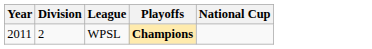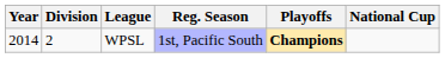 <table class="wikitable">
 <tr>
 <th>Year</th>
 <th>Division</th>
 <th>League</th>
+<th>Reg. Season</th>
 <th>Playoffs</th>
 <th>National Cup</th>
 </tr>
 <tr>
-<td>2011</td>
+<td>2014</td>
 <td>2</td>
 <td>WPSL</td>
+<td bgcolor="B3B7FF">1st, Pacific South</td>
 <td bgcolor="FFEBAD"><strong>Champions</strong></td>
 <td></td>
 </tr>
 </table>
